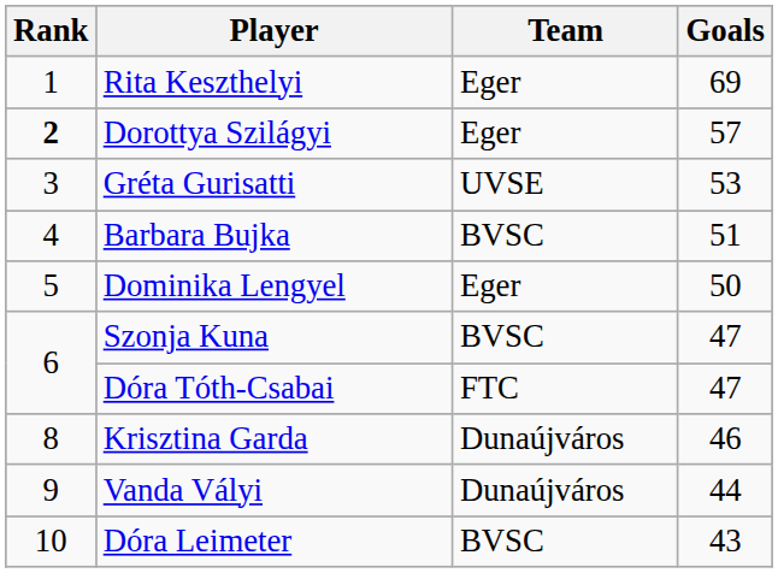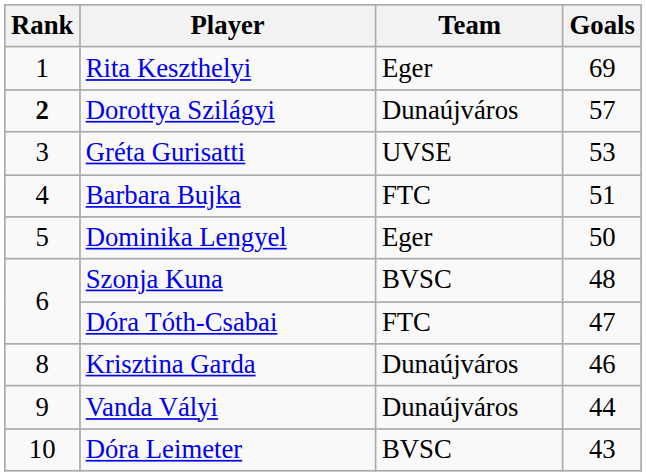 <table class="wikitable" style="text-align:center">
 <tr>
 <th>Rank</th>
 <th width="170">Player</th>
 <th width="105">Team</th>
 <th>Goals</th>
 </tr>
 <tr>
 <td rowspan="1">1</td>
 <td align="left"> <a href='#'>Rita Keszthelyi</a></td>
 <td align="left"> Eger</td>
 <td>69</td>
 </tr>
 <tr>
 <td rowspan="1"><strong>2</strong></td>
 <td align="left"> <a href='#'>Dorottya Szilágyi</a></td>
-<td align="left"> Eger</td>
+<td align="left"> Dunaújváros</td>
 <td>57</td>
 </tr>
 <tr>
 <td rowspan="1">3</td>
 <td align="left"> <a href='#'>Gréta Gurisatti</a></td>
 <td align="left"> UVSE</td>
 <td>53</td>
 </tr>
 <tr>
 <td rowspan="1">4</td>
 <td align="left"> <a href='#'>Barbara Bujka</a></td>
-<td align="left"> BVSC</td>
+<td align="left"> FTC</td>
 <td>51</td>
 </tr>
 <tr>
 <td rowspan="1">5</td>
 <td align="left"> <a href='#'>Dominika Lengyel</a></td>
 <td align="left"> Eger</td>
 <td>50</td>
 </tr>
 <tr>
 <td rowspan="2">6</td>
 <td align="left"> <a href='#'>Szonja Kuna</a></td>
 <td align="left"> BVSC</td>
-<td>47</td>
+<td>48</td>
 </tr>
 <tr>
 <td align="left"> <a href='#'>Dóra Tóth-Csabai</a></td>
 <td align="left"> FTC</td>
 <td>47</td>
 </tr>
 <tr>
 <td rowspan="1">8</td>
 <td align="left"> <a href='#'>Krisztina Garda</a></td>
 <td align="left"> Dunaújváros</td>
 <td>46</td>
 </tr>
 <tr>
 <td rowspan="1">9</td>
 <td align="left"> <a href='#'>Vanda Vályi</a></td>
 <td align="left"> Dunaújváros</td>
 <td>44</td>
 </tr>
 <tr>
 <td rowspan="1">10</td>
 <td align="left"> <a href='#'>Dóra Leimeter</a></td>
 <td align="left"> BVSC</td>
 <td>43</td>
 </tr>
 </table>
